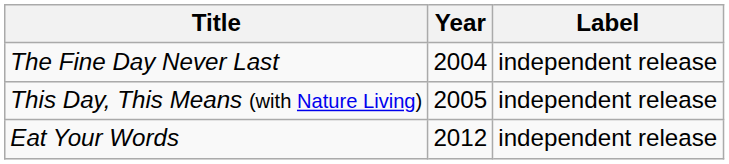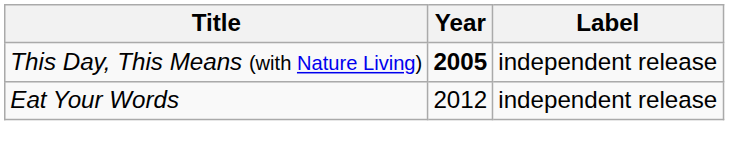 <table class="wikitable">
 <tr>
 <th>Title</th>
 <th>Year</th>
 <th>Label</th>
 </tr>
 <tr>
-<td><em>The Fine Day Never Last</em></td>
-<td>2004</td>
-<td>independent release</td>
-</tr>
-<tr>
 <td><em>This Day, This Means</em> <small>(with <a href='#'>Nature Living</a>)</small></td>
-<td>2005</td>
+<td><strong>2005</strong></td>
 <td>independent release</td>
 </tr>
 <tr>
 <td><em>Eat Your Words</em></td>
 <td>2012</td>
 <td>independent release</td>
 </tr>
 </table>
